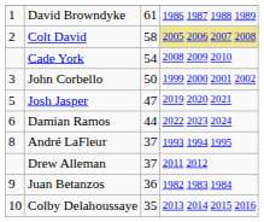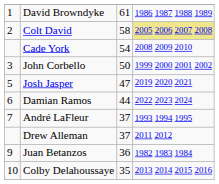 <table class="wikitable">
 <tr>
 </tr>
 <tr>
 <td>1</td>
 <td>David Browndyke</td>
 <td>61</td>
 <td style="font-size:80%;"><a href='#'>1986</a> <a href='#'>1987</a> <a href='#'>1988</a> <a href='#'>1989</a></td>
 </tr>
 <tr>
 <td>2</td>
 <td><a href='#'>Colt David</a></td>
 <td>58</td>
 <td style="background: khaki; font-size:80%;"><a href='#'>2005</a> <a href='#'>2006</a> <a href='#'>2007</a> <a href='#'>2008</a></td>
 </tr>
 <tr>
 <td></td>
 <td><a href='#'>Cade York</a></td>
 <td>54</td>
 <td style="font-size:80%;"><a href='#'>2008</a> <a href='#'>2009</a> <a href='#'>2010</a></td>
 </tr>
 <tr>
 <td>3</td>
 <td>John Corbello</td>
 <td>50</td>
 <td style="font-size:80%;"><a href='#'>1999</a> <a href='#'>2000</a> <a href='#'>2001</a> <a href='#'>2002</a></td>
 </tr>
 <tr>
 <td>5</td>
 <td><a href='#'>Josh Jasper</a></td>
 <td>47</td>
 <td style="font-size:80%;"><a href='#'>2019</a> <a href='#'>2020</a> <a href='#'>2021</a></td>
 </tr>
 <tr>
 <td>6</td>
 <td>Damian Ramos</td>
 <td>44</td>
 <td style="font-size:80%;"><a href='#'>2022</a> <a href='#'>2023</a> <a href='#'>2024</a></td>
 </tr>
 <tr>
-<td>8</td>
+<td>7</td>
 <td>André LaFleur</td>
 <td>37</td>
 <td style="font-size:80%;"><a href='#'>1993</a> <a href='#'>1994</a> <a href='#'>1995</a></td>
 </tr>
 <tr>
 <td></td>
 <td>Drew Alleman</td>
 <td>37</td>
 <td style="font-size:80%;"><a href='#'>2011</a> <a href='#'>2012</a></td>
 </tr>
 <tr>
 <td>9</td>
 <td>Juan Betanzos</td>
 <td>36</td>
 <td style="font-size:80%;"><a href='#'>1982</a> <a href='#'>1983</a> <a href='#'>1984</a></td>
 </tr>
 <tr>
 <td>10</td>
 <td>Colby Delahoussaye</td>
 <td>35</td>
 <td style="font-size:80%;"><a href='#'>2013</a> <a href='#'>2014</a> <a href='#'>2015</a> <a href='#'>2016</a></td>
 </tr>
 </table>
